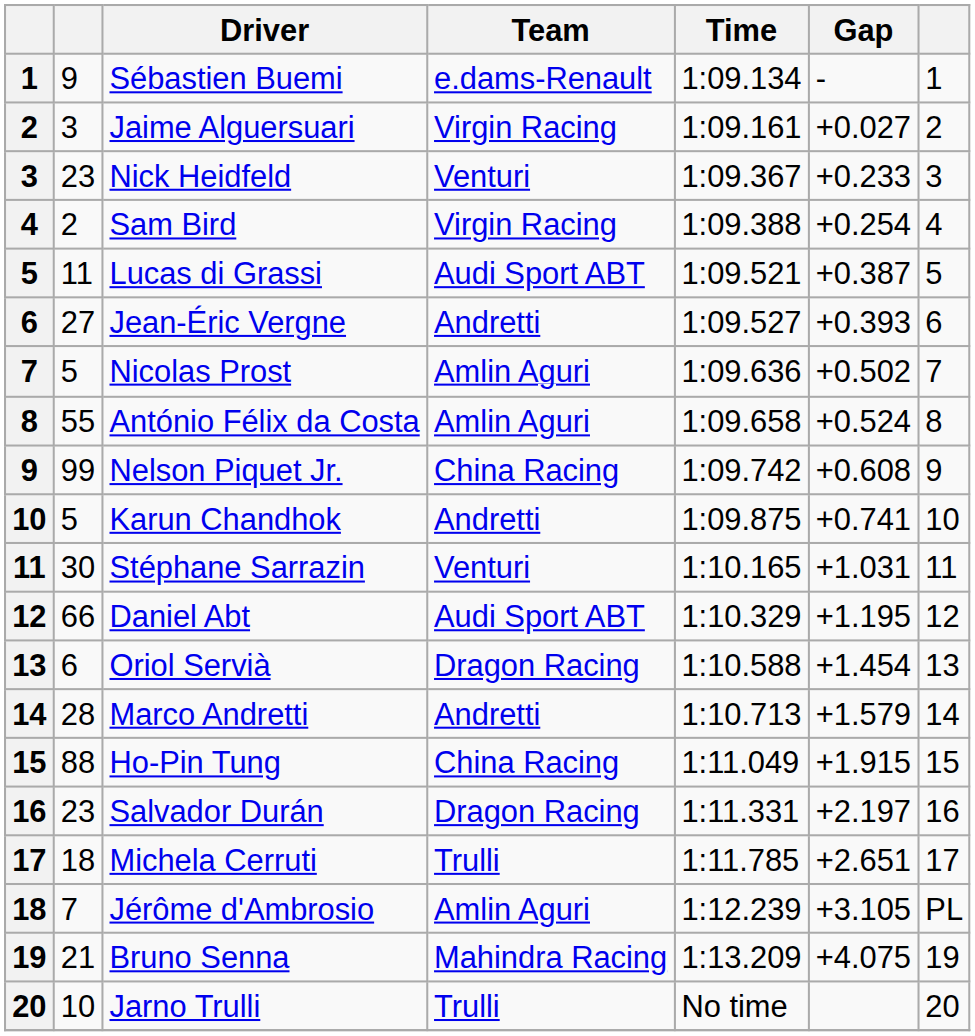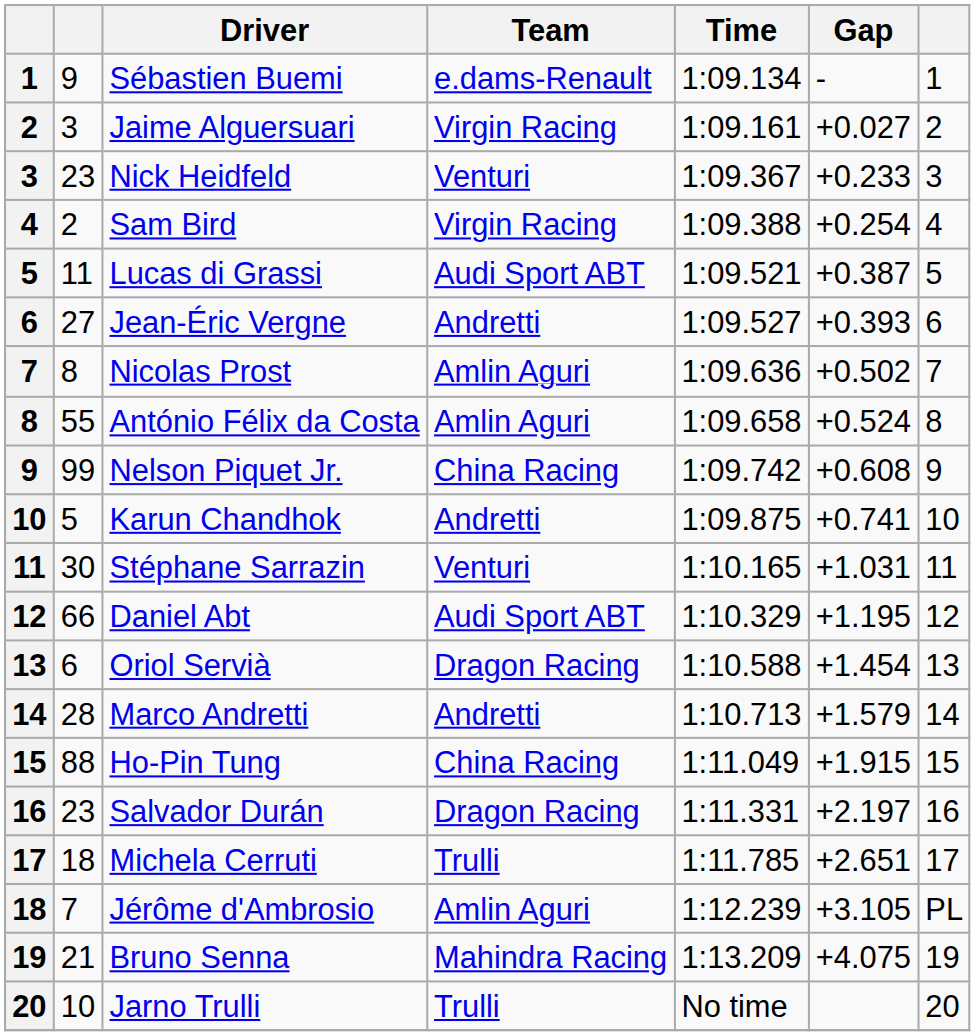 <table class=wikitable style="font-size:95%">
 <tr>
 <th></th>
 <th></th>
 <th>Driver</th>
 <th>Team</th>
 <th>Time</th>
 <th>Gap</th>
 <th></th>
 </tr>
 <tr>
 <th>1</th>
 <td>9</td>
 <td> <a href='#'>Sébastien Buemi</a></td>
 <td><a href='#'>e.dams-Renault</a></td>
 <td>1:09.134</td>
 <td>-</td>
 <td>1</td>
 </tr>
 <tr>
 <th>2</th>
 <td>3</td>
 <td> <a href='#'>Jaime Alguersuari</a></td>
 <td><a href='#'>Virgin Racing</a></td>
 <td>1:09.161</td>
 <td>+0.027</td>
 <td>2</td>
 </tr>
 <tr>
 <th>3</th>
 <td>23</td>
 <td> <a href='#'>Nick Heidfeld</a></td>
 <td><a href='#'>Venturi</a></td>
 <td>1:09.367</td>
 <td>+0.233</td>
 <td>3</td>
 </tr>
 <tr>
 <th>4</th>
 <td>2</td>
 <td> <a href='#'>Sam Bird</a></td>
 <td><a href='#'>Virgin Racing</a></td>
 <td>1:09.388</td>
 <td>+0.254</td>
 <td>4</td>
 </tr>
 <tr>
 <th>5</th>
 <td>11</td>
 <td> <a href='#'>Lucas di Grassi</a></td>
 <td><a href='#'>Audi Sport ABT</a></td>
 <td>1:09.521</td>
 <td>+0.387</td>
 <td>5</td>
 </tr>
 <tr>
 <th>6</th>
 <td>27</td>
 <td> <a href='#'>Jean-Éric Vergne</a></td>
 <td><a href='#'>Andretti</a></td>
 <td>1:09.527</td>
 <td>+0.393</td>
 <td>6</td>
 </tr>
 <tr>
 <th>7</th>
-<td>5</td>
+<td>8</td>
 <td> <a href='#'>Nicolas Prost</a></td>
 <td><a href='#'>Amlin Aguri</a></td>
 <td>1:09.636</td>
 <td>+0.502</td>
 <td>7</td>
 </tr>
 <tr>
 <th>8</th>
 <td>55</td>
 <td> <a href='#'>António Félix da Costa</a></td>
 <td><a href='#'>Amlin Aguri</a></td>
 <td>1:09.658</td>
 <td>+0.524</td>
 <td>8</td>
 </tr>
 <tr>
 <th>9</th>
 <td>99</td>
 <td> <a href='#'>Nelson Piquet Jr.</a></td>
 <td><a href='#'>China Racing</a></td>
 <td>1:09.742</td>
 <td>+0.608</td>
 <td>9</td>
 </tr>
 <tr>
 <th>10</th>
 <td>5</td>
 <td> <a href='#'>Karun Chandhok</a></td>
 <td><a href='#'>Andretti</a></td>
 <td>1:09.875</td>
 <td>+0.741</td>
 <td>10</td>
 </tr>
 <tr>
 <th>11</th>
 <td>30</td>
 <td> <a href='#'>Stéphane Sarrazin</a></td>
 <td><a href='#'>Venturi</a></td>
 <td>1:10.165</td>
 <td>+1.031</td>
 <td>11</td>
 </tr>
 <tr>
 <th>12</th>
 <td>66</td>
 <td> <a href='#'>Daniel Abt</a></td>
 <td><a href='#'>Audi Sport ABT</a></td>
 <td>1:10.329</td>
 <td>+1.195</td>
 <td>12</td>
 </tr>
 <tr>
 <th>13</th>
 <td>6</td>
 <td> <a href='#'>Oriol Servià</a></td>
 <td><a href='#'>Dragon Racing</a></td>
 <td>1:10.588</td>
 <td>+1.454</td>
 <td>13</td>
 </tr>
 <tr>
 <th>14</th>
 <td>28</td>
 <td> <a href='#'>Marco Andretti</a></td>
 <td><a href='#'>Andretti</a></td>
 <td>1:10.713</td>
 <td>+1.579</td>
 <td>14</td>
 </tr>
 <tr>
 <th>15</th>
 <td>88</td>
 <td> <a href='#'>Ho-Pin Tung</a></td>
 <td><a href='#'>China Racing</a></td>
 <td>1:11.049</td>
 <td>+1.915</td>
 <td>15</td>
 </tr>
 <tr>
 <th>16</th>
 <td>23</td>
 <td> <a href='#'>Salvador Durán</a></td>
 <td><a href='#'>Dragon Racing</a></td>
 <td>1:11.331</td>
 <td>+2.197</td>
 <td>16</td>
 </tr>
 <tr>
 <th>17</th>
 <td>18</td>
 <td> <a href='#'>Michela Cerruti</a></td>
 <td><a href='#'>Trulli</a></td>
 <td>1:11.785</td>
 <td>+2.651</td>
 <td>17</td>
 </tr>
 <tr>
 <th>18</th>
 <td>7</td>
 <td> <a href='#'>Jérôme d'Ambrosio</a></td>
 <td><a href='#'>Amlin Aguri</a></td>
 <td>1:12.239</td>
 <td>+3.105</td>
 <td>PL</td>
 </tr>
 <tr>
 <th>19</th>
 <td>21</td>
 <td> <a href='#'>Bruno Senna</a></td>
 <td><a href='#'>Mahindra Racing</a></td>
 <td>1:13.209</td>
 <td>+4.075</td>
 <td>19</td>
 </tr>
 <tr>
 <th>20</th>
 <td>10</td>
 <td> <a href='#'>Jarno Trulli</a></td>
 <td><a href='#'>Trulli</a></td>
 <td>No time</td>
 <td></td>
 <td>20</td>
 </tr>
 <tr>
 </tr>
 </table>
